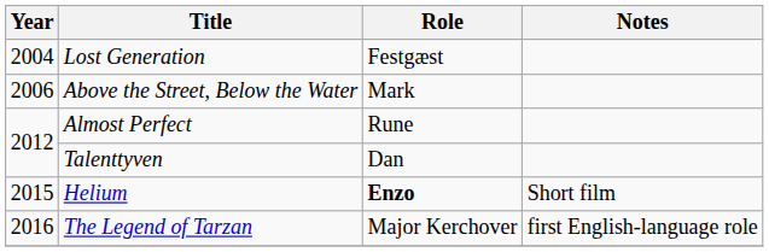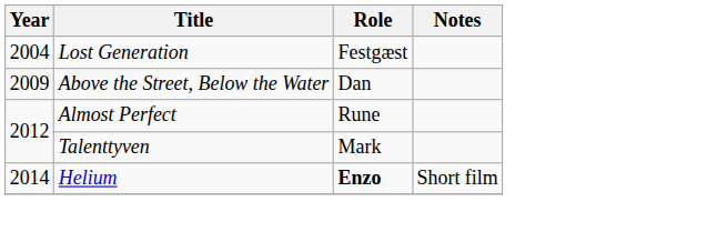 <table class="wikitable plainrowheaders sortable">
 <tr>
 <th>Year</th>
 <th>Title</th>
 <th>Role</th>
 <th class="unsortable">Notes</th>
 </tr>
 <tr>
 <td>2004</td>
 <td><em>Lost Generation</em></td>
 <td>Festgæst</td>
 <td></td>
 </tr>
 <tr>
-<td>2006</td>
+<td>2009</td>
 <td><em>Above the Street, Below the Water</em></td>
-<td>Mark</td>
+<td>Dan</td>
 <td></td>
 </tr>
 <tr>
 <td rowspan=2>2012</td>
 <td><em>Almost Perfect</em></td>
 <td>Rune</td>
 <td></td>
 </tr>
 <tr>
 <td><em>Talenttyven</em></td>
-<td>Dan</td>
+<td>Mark</td>
 <td></td>
 </tr>
 <tr>
-<td>2015</td>
+<td>2014</td>
 <td><em><a href='#'>Helium</a></em></td>
 <td><strong>Enzo</strong></td>
 <td>Short film</td>
 </tr>
 <tr>
-<td>2016</td>
-<td><em><a href='#'>The Legend of Tarzan</a></em></td>
-<td>Major Kerchover</td>
-<td>first English-language role</td>
-</tr>
-<tr>
 </tr>
 </table>
